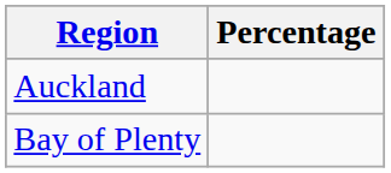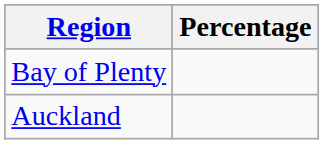 <table class="sortable wikitable floatright">
 <tr>
 <th><a href='#'>Region</a></th>
 <th>Percentage</th>
 </tr>
 <tr>
+<td><a href='#'>Bay of Plenty</a></td>
+<td></td>
+</tr>
+<tr>
 <td><a href='#'>Auckland</a></td>
 <td></td>
 </tr>
-<tr>
-<td><a href='#'>Bay of Plenty</a></td>
-<td></td>
-</tr>
 </table>
